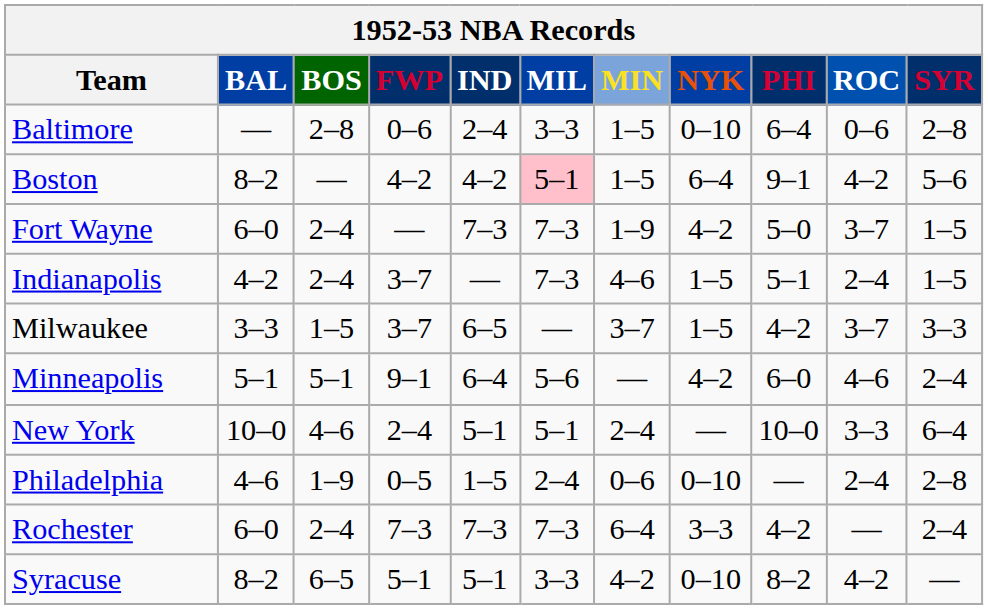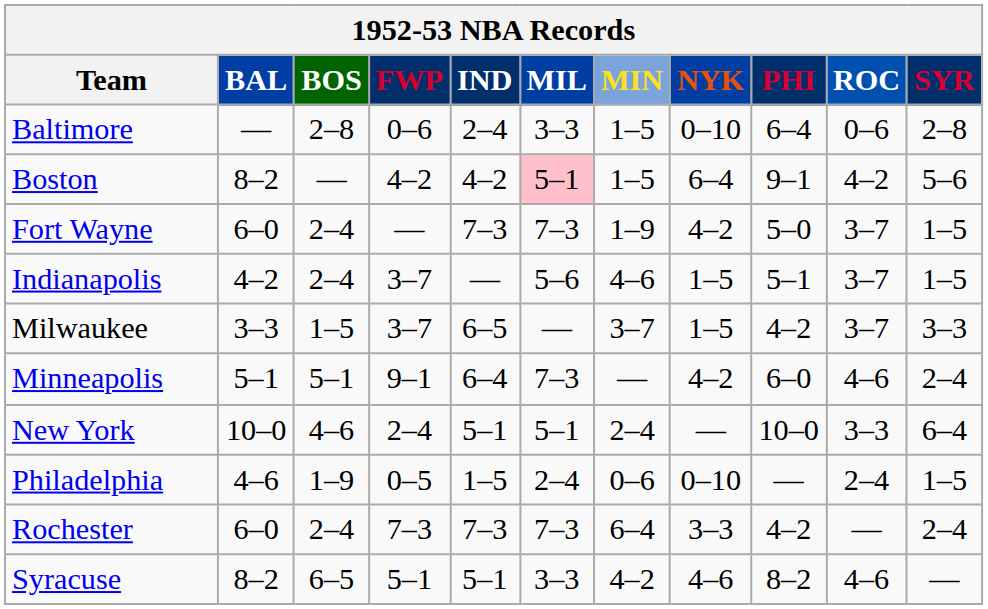 <table class="wikitable" style="font-size:95%; text-align:center;">
 <tr>
 <th colspan=11>1952-53 NBA Records</th>
 </tr>
 <tr>
 <th width=100>Team</th>
 <th style="background:#003EA4;color:#FFFFFF;width=35">BAL</th>
 <th style="background:#006400;color:#FFFFFF;width=35">BOS</th>
 <th style="background:#012F6B;color:#D40032;width=35">FWP</th>
 <th style="background:#012F6B;color:#FFFFFF;width=35">IND</th>
 <th style="background:#003EA4;color:#FFFFFF;width=35">MIL</th>
 <th style="background:#7BA4DB;color:#FBE122;width=35">MIN</th>
 <th style="background:#003EA4;color:#E85109;width=35">NYK</th>
 <th style="background:#012F6B;color:#D50033;width=35">PHI</th>
 <th style="background:#0050B0;color:#FFFFFF;width=35">ROC</th>
 <th style="background:#012F6B;color:#D50033;width=35">SYR</th>
 </tr>
 <tr>
 <td style="text-align:left;"><a href='#'>Baltimore</a></td>
 <td>—</td>
 <td>2–8</td>
 <td>0–6</td>
 <td>2–4</td>
 <td>3–3</td>
 <td>1–5</td>
 <td>0–10</td>
 <td>6–4</td>
 <td>0–6</td>
 <td>2–8</td>
 </tr>
 <tr>
 <td style="text-align:left;"><a href='#'>Boston</a></td>
 <td>8–2</td>
 <td>—</td>
 <td>4–2</td>
 <td>4–2</td>
 <td style="background: pink;">5–1</td>
 <td>1–5</td>
 <td>6–4</td>
 <td>9–1</td>
 <td>4–2</td>
 <td>5–6</td>
 </tr>
 <tr>
 <td style="text-align:left;"><a href='#'>Fort Wayne</a></td>
 <td>6–0</td>
 <td>2–4</td>
 <td>—</td>
 <td>7–3</td>
 <td>7–3</td>
 <td>1–9</td>
 <td>4–2</td>
 <td>5–0</td>
 <td>3–7</td>
 <td>1–5</td>
 </tr>
 <tr>
 <td style="text-align:left;"><a href='#'>Indianapolis</a></td>
 <td>4–2</td>
 <td>2–4</td>
 <td>3–7</td>
 <td>—</td>
-<td>7–3</td>
+<td>5–6</td>
 <td>4–6</td>
 <td>1–5</td>
 <td>5–1</td>
-<td>2–4</td>
+<td>3–7</td>
 <td>1–5</td>
 </tr>
 <tr>
 <td style="text-align:left;">Milwaukee</td>
 <td>3–3</td>
 <td>1–5</td>
 <td>3–7</td>
 <td>6–5</td>
 <td>—</td>
 <td>3–7</td>
 <td>1–5</td>
 <td>4–2</td>
 <td>3–7</td>
 <td>3–3</td>
 </tr>
 <tr>
 <td style="text-align:left;"><a href='#'>Minneapolis</a></td>
 <td>5–1</td>
 <td>5–1</td>
 <td>9–1</td>
 <td>6–4</td>
-<td>5–6</td>
+<td>7–3</td>
 <td>—</td>
 <td>4–2</td>
 <td>6–0</td>
 <td>4–6</td>
 <td>2–4</td>
 </tr>
 <tr>
 <td style="text-align:left;"><a href='#'>New York</a></td>
 <td>10–0</td>
 <td>4–6</td>
 <td>2–4</td>
 <td>5–1</td>
 <td>5–1</td>
 <td>2–4</td>
 <td>—</td>
 <td>10–0</td>
 <td>3–3</td>
 <td>6–4</td>
 </tr>
 <tr>
 <td style="text-align:left;"><a href='#'>Philadelphia</a></td>
 <td>4–6</td>
 <td>1–9</td>
 <td>0–5</td>
 <td>1–5</td>
 <td>2–4</td>
 <td>0–6</td>
 <td>0–10</td>
 <td>—</td>
 <td>2–4</td>
-<td>2–8</td>
+<td>1–5</td>
 </tr>
 <tr>
 <td style="text-align:left;"><a href='#'>Rochester</a></td>
 <td>6–0</td>
 <td>2–4</td>
 <td>7–3</td>
 <td>7–3</td>
 <td>7–3</td>
 <td>6–4</td>
 <td>3–3</td>
 <td>4–2</td>
 <td>—</td>
 <td>2–4</td>
 </tr>
 <tr>
 <td style="text-align:left;"><a href='#'>Syracuse</a></td>
 <td>8–2</td>
 <td>6–5</td>
 <td>5–1</td>
 <td>5–1</td>
 <td>3–3</td>
 <td>4–2</td>
-<td>0–10</td>
+<td>4–6</td>
 <td>8–2</td>
-<td>4–2</td>
+<td>4–6</td>
 <td>—</td>
 </tr>
 </table>
